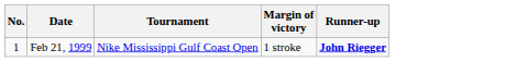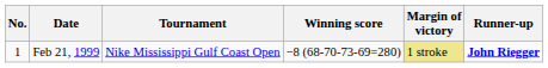 <table class="wikitable" style="font-size:95%;">
 <tr>
 <th>No.</th>
 <th>Date</th>
 <th>Tournament</th>
+<th>Winning score</th>
 <th>Margin of<br>victory</th>
 <th>Runner-up</th>
 </tr>
 <tr>
 <td align=center>1</td>
 <td align=right>Feb 21, <a href='#'>1999</a></td>
 <td><a href='#'>Nike Mississippi Gulf Coast Open</a></td>
-<td>1 stroke</td>
+<td>−8 (68-70-73-69=280)</td>
+<td style="background: khaki;">1 stroke</td>
 <td><strong> <a href='#'>John Riegger</a></strong></td>
 </tr>
 </table>
